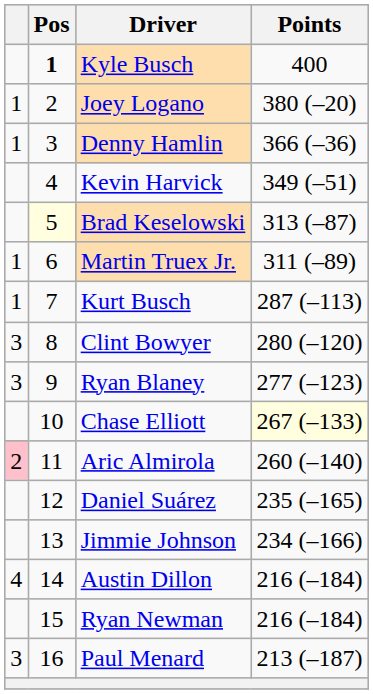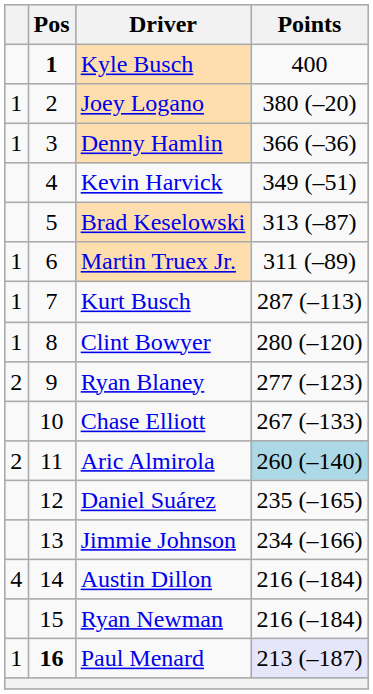 <table class="wikitable" style="font-size: 95%">
 <tr>
 <th></th>
 <th>Pos</th>
 <th>Driver</th>
 <th>Points</th>
 </tr>
 <tr>
 <td align="left"></td>
 <td style="text-align:center;"><strong>1</strong></td>
 <td style="background:#FFDEAD;"><a href='#'>Kyle Busch</a></td>
 <td style="text-align:center;">400</td>
 </tr>
 <tr>
 <td align="left"> 1</td>
 <td style="text-align:center;">2</td>
 <td style="background:#FFDEAD;"><a href='#'>Joey Logano</a></td>
 <td style="text-align:center;">380 (–20)</td>
 </tr>
 <tr>
 <td align="left"> 1</td>
 <td style="text-align:center;">3</td>
 <td style="background:#FFDEAD;"><a href='#'>Denny Hamlin</a></td>
 <td style="text-align:center;">366 (–36)</td>
 </tr>
 <tr>
 <td align="left"></td>
 <td style="text-align:center;">4</td>
 <td><a href='#'>Kevin Harvick</a></td>
 <td style="text-align:center;">349 (–51)</td>
 </tr>
 <tr>
 <td align="left"></td>
-<td style="background: lightyellow; text-align:center;">5</td>
+<td style="text-align:center;">5</td>
 <td style="background:#FFDEAD;"><a href='#'>Brad Keselowski</a></td>
 <td style="text-align:center;">313 (–87)</td>
 </tr>
 <tr>
 <td align="left"> 1</td>
 <td style="text-align:center;">6</td>
 <td style="background:#FFDEAD;"><a href='#'>Martin Truex Jr.</a></td>
 <td style="text-align:center;">311 (–89)</td>
 </tr>
 <tr>
 <td align="left"> 1</td>
 <td style="text-align:center;">7</td>
 <td><a href='#'>Kurt Busch</a></td>
 <td style="text-align:center;">287 (–113)</td>
 </tr>
 <tr>
-<td align="left"> 3</td>
+<td align="left"> 1</td>
 <td style="text-align:center;">8</td>
 <td><a href='#'>Clint Bowyer</a></td>
 <td style="text-align:center;">280 (–120)</td>
 </tr>
 <tr>
-<td align="left"> 3</td>
+<td align="left"> 2</td>
 <td style="text-align:center;">9</td>
 <td><a href='#'>Ryan Blaney</a></td>
 <td style="text-align:center;">277 (–123)</td>
 </tr>
 <tr>
 <td align="left"></td>
 <td style="text-align:center;">10</td>
 <td><a href='#'>Chase Elliott</a></td>
-<td style="background: lightyellow; text-align:center;">267 (–133)</td>
+<td style="text-align:center;">267 (–133)</td>
 </tr>
 <tr>
-<td align="left" style="background: pink;"> 2</td>
+<td align="left"> 2</td>
 <td style="text-align:center;">11</td>
 <td><a href='#'>Aric Almirola</a></td>
-<td style="text-align:center;">260 (–140)</td>
+<td style="background: lightblue; text-align:center;">260 (–140)</td>
 </tr>
 <tr>
 <td align="left"></td>
 <td style="text-align:center;">12</td>
 <td><a href='#'>Daniel Suárez</a></td>
 <td style="text-align:center;">235 (–165)</td>
 </tr>
 <tr>
 <td align="left"></td>
 <td style="text-align:center;">13</td>
 <td><a href='#'>Jimmie Johnson</a></td>
 <td style="text-align:center;">234 (–166)</td>
 </tr>
 <tr>
 <td align="left"> 4</td>
 <td style="text-align:center;">14</td>
 <td><a href='#'>Austin Dillon</a></td>
 <td style="text-align:center;">216 (–184)</td>
 </tr>
 <tr>
 <td align="left"></td>
 <td style="text-align:center;">15</td>
 <td><a href='#'>Ryan Newman</a></td>
 <td style="text-align:center;">216 (–184)</td>
 </tr>
 <tr>
-<td align="left"> 3</td>
-<td style="text-align:center;">16</td>
+<td align="left"> 1</td>
+<td style="text-align:center;"><strong>16</strong></td>
 <td><a href='#'>Paul Menard</a></td>
-<td style="text-align:center;">213 (–187)</td>
+<td style="background: lavender; text-align:center;">213 (–187)</td>
 </tr>
 <tr class="sortbottom">
 <th colspan="9"></th>
 </tr>
 </table>
